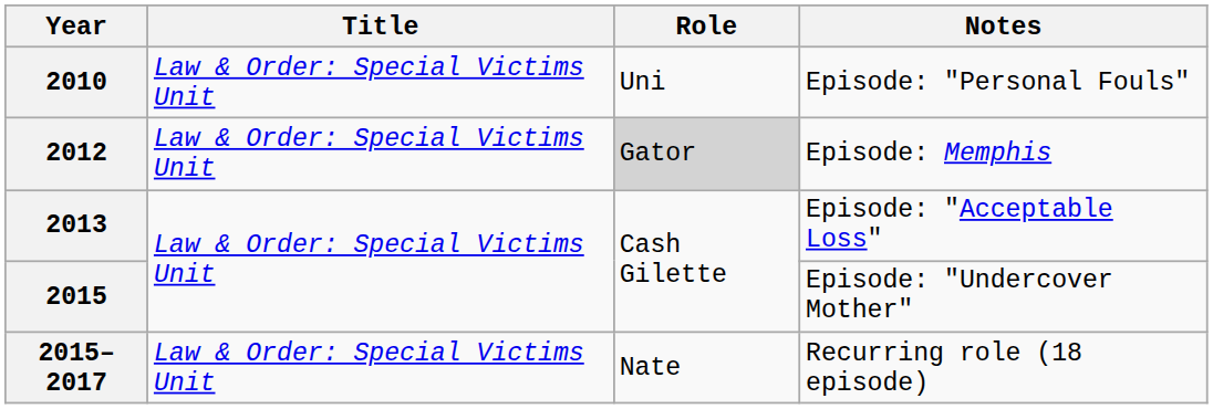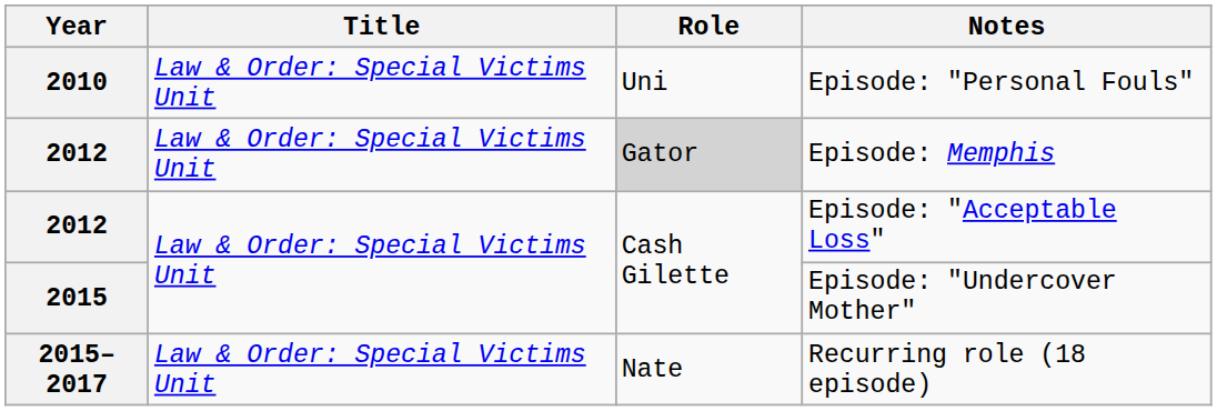 <table class="wikitable plainrowheaders sortable">
 <tr>
 <th scope="col">Year</th>
 <th scope="col">Title</th>
 <th scope="col">Role</th>
 <th class="unsortable">Notes</th>
 </tr>
 <tr>
 <th scope="row">2010</th>
 <td><em><a href='#'>Law & Order: Special Victims Unit</a></em></td>
 <td>Uni</td>
 <td>Episode: "Personal Fouls"</td>
 </tr>
 <tr>
 <th scope="row">2012</th>
 <td><em><a href='#'>Law & Order: Special Victims Unit</a></em></td>
 <td style="background: lightgrey;">Gator</td>
 <td>Episode: <em><a href='#'>Memphis</a></em></td>
 </tr>
 <tr>
-<th scope="row">2013</th>
+<th scope="row">2012</th>
 <td rowspan="2"><em><a href='#'>Law & Order: Special Victims Unit</a></em></td>
 <td rowspan="2">Cash Gilette</td>
 <td>Episode: "<a href='#'>Acceptable Loss</a>"</td>
 </tr>
 <tr>
 <th scope="row">2015</th>
 <td>Episode: "Undercover Mother"</td>
 </tr>
 <tr>
 <th scope="row">2015–2017</th>
 <td><em><a href='#'>Law & Order: Special Victims Unit</a></em></td>
 <td>Nate</td>
 <td>Recurring role (18 episode)</td>
 </tr>
 </table>
